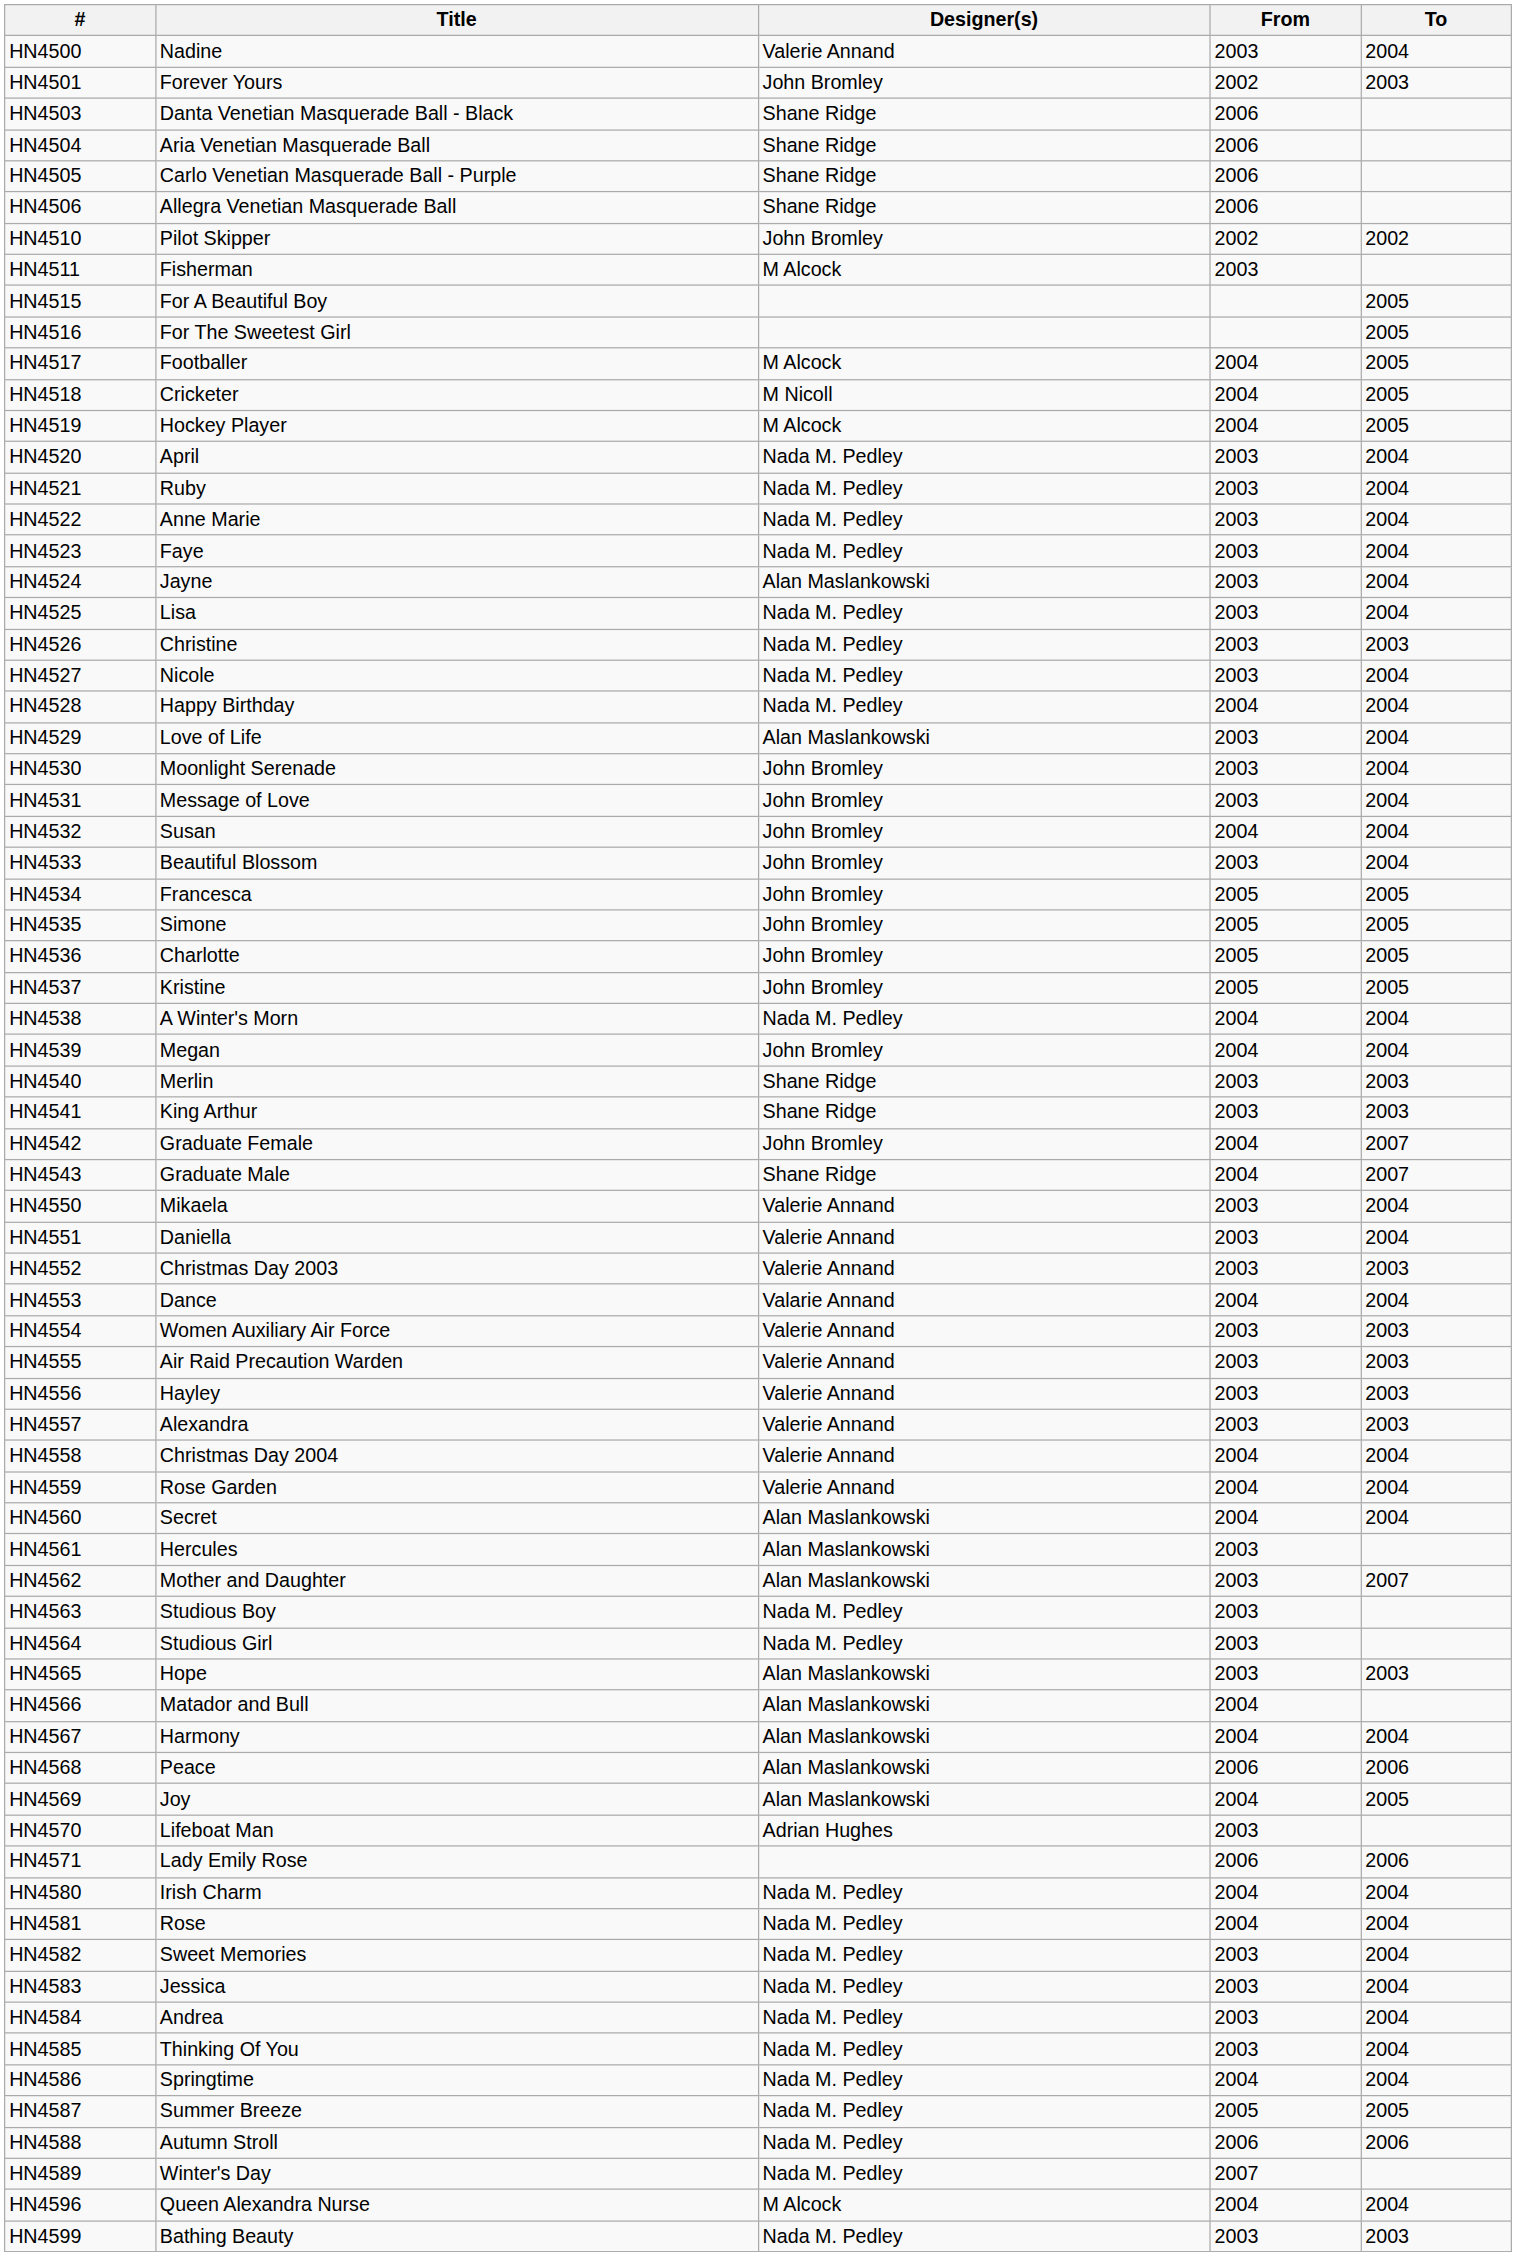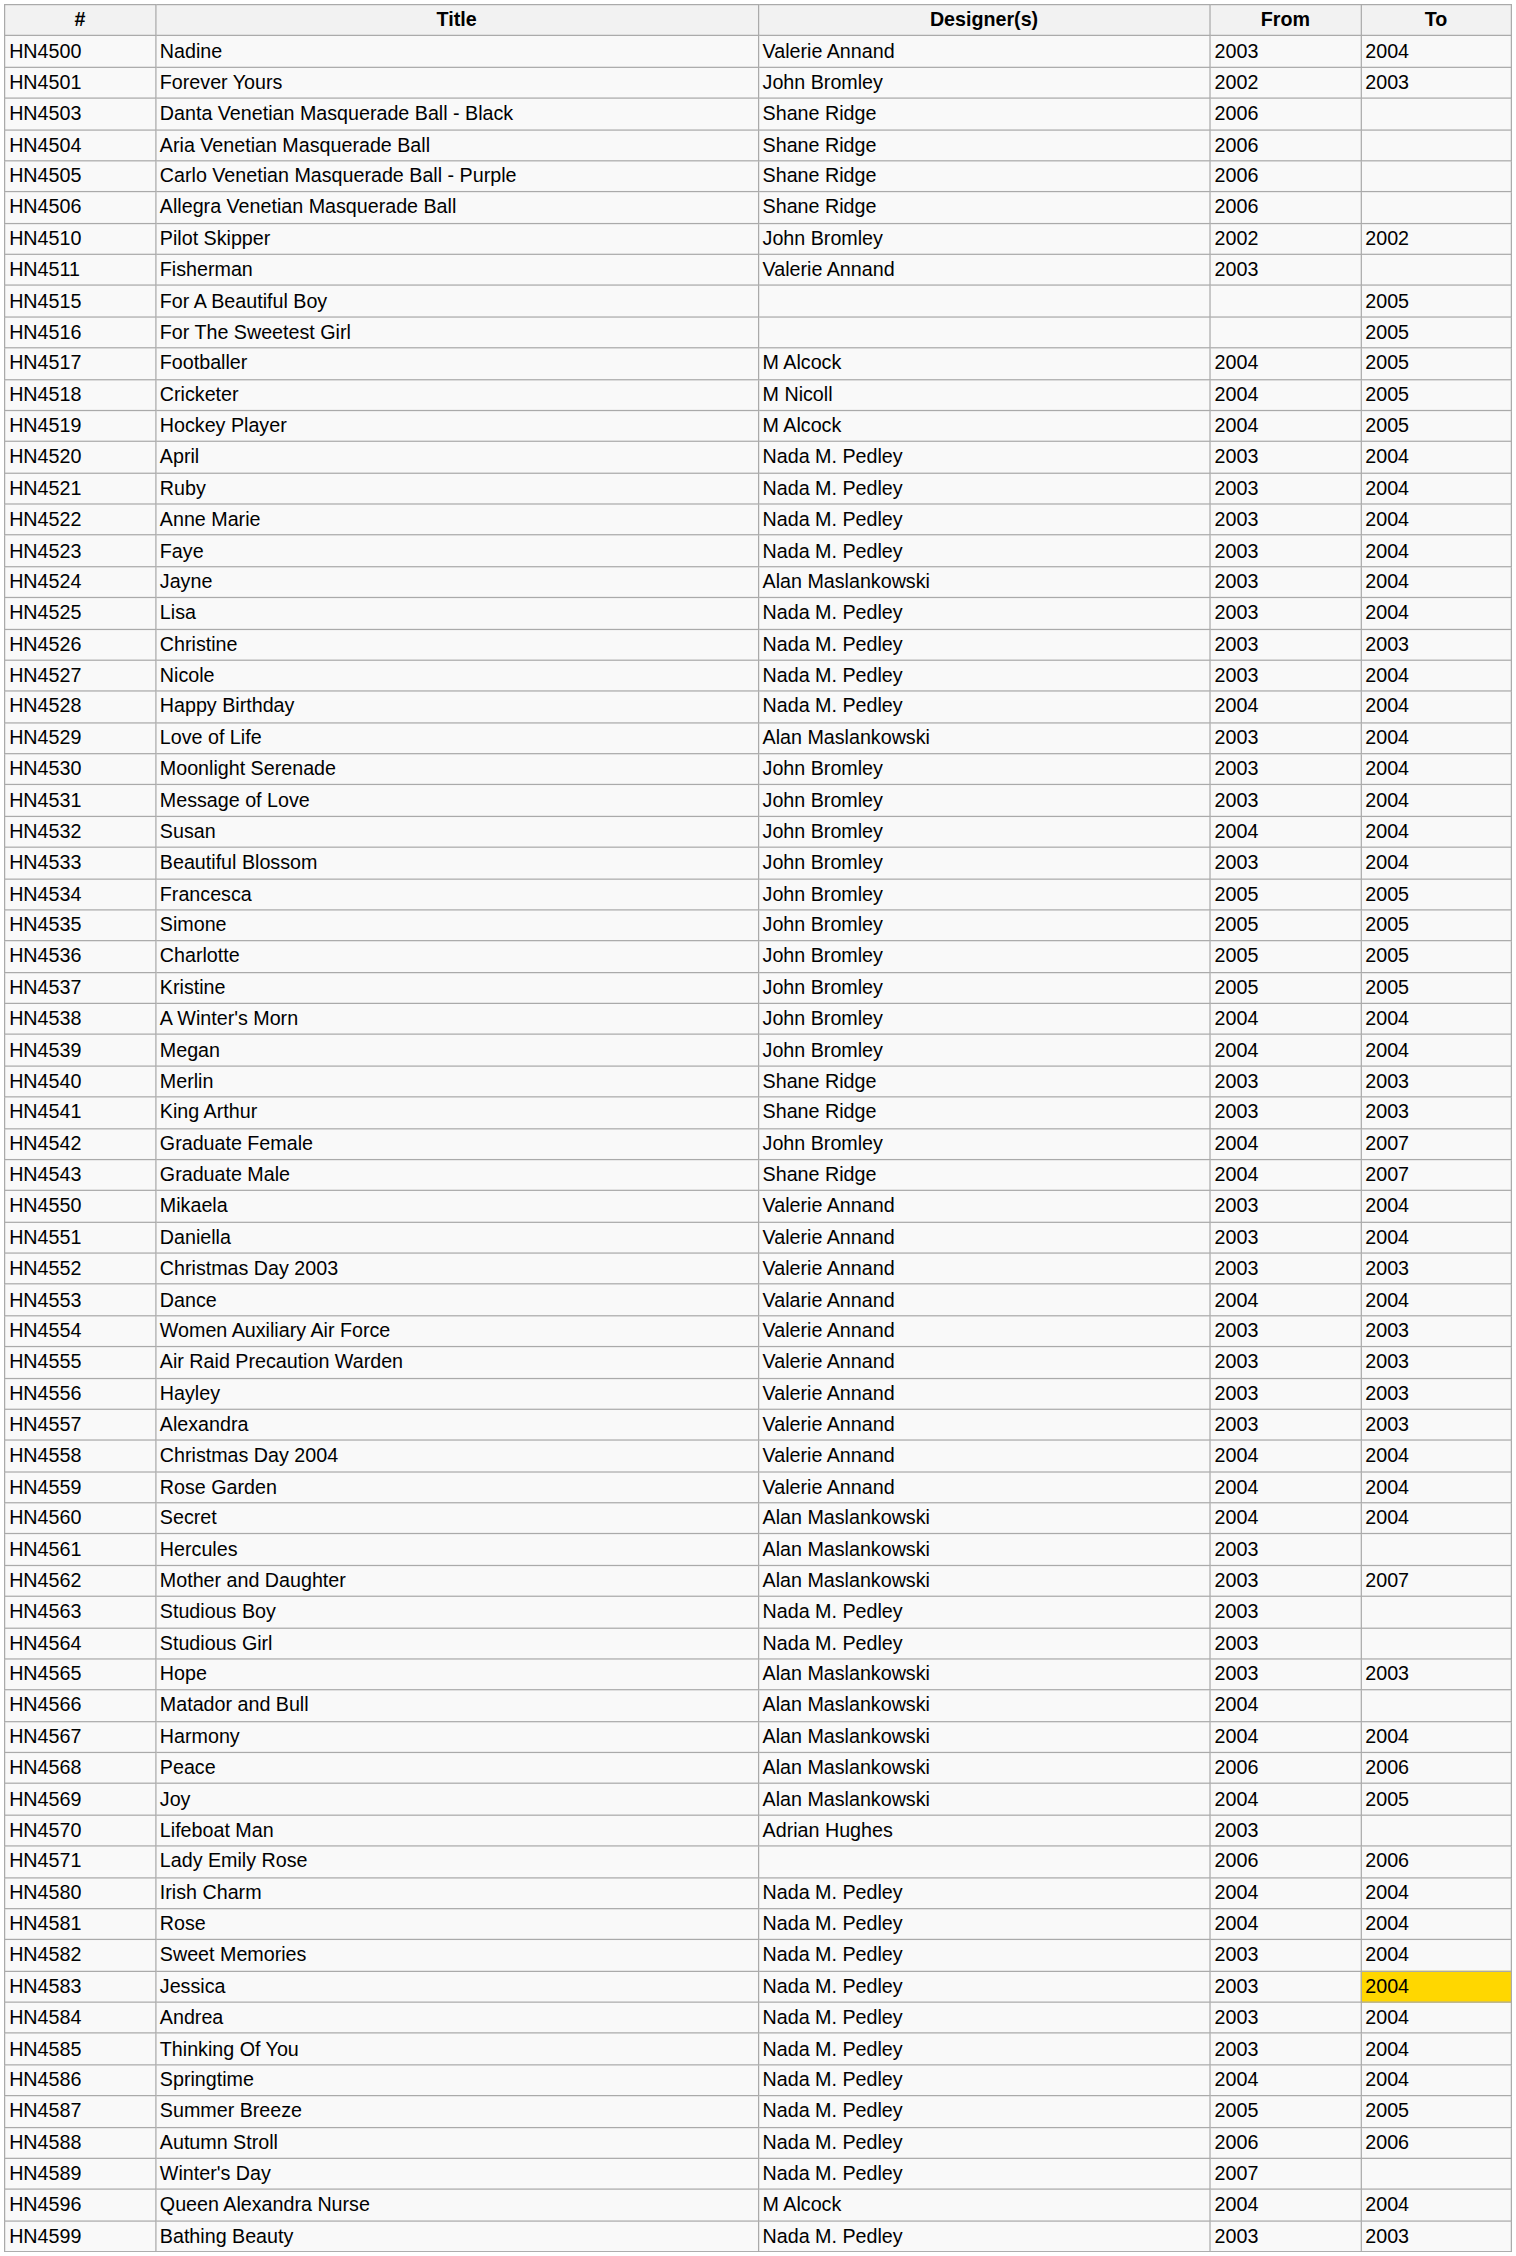 <table class="wikitable collapsible" width="97%" border="1" cellpadding="1" cellspacing="0" align="centre">
 <tr>
 <th width=10%>#</th>
 <th width=40%>Title</th>
 <th width=30%>Designer(s)</th>
 <th width=10%>From</th>
 <th width=10%>To</th>
 </tr>
 <tr>
 <td>HN4500</td>
 <td>Nadine</td>
 <td>Valerie Annand</td>
 <td>2003</td>
 <td>2004</td>
 </tr>
 <tr>
 <td>HN4501</td>
 <td>Forever Yours</td>
 <td>John Bromley</td>
 <td>2002</td>
 <td>2003</td>
 </tr>
 <tr>
 <td>HN4503</td>
 <td>Danta Venetian Masquerade Ball - Black</td>
 <td>Shane Ridge</td>
 <td>2006</td>
 <td></td>
 </tr>
 <tr>
 <td>HN4504</td>
 <td>Aria Venetian Masquerade Ball</td>
 <td>Shane Ridge</td>
 <td>2006</td>
 <td></td>
 </tr>
 <tr>
 <td>HN4505</td>
 <td>Carlo Venetian Masquerade Ball - Purple</td>
 <td>Shane Ridge</td>
 <td>2006</td>
 <td></td>
 </tr>
 <tr>
 <td>HN4506</td>
 <td>Allegra Venetian Masquerade Ball</td>
 <td>Shane Ridge</td>
 <td>2006</td>
 <td></td>
 </tr>
 <tr>
 <td>HN4510</td>
 <td>Pilot Skipper</td>
 <td>John Bromley</td>
 <td>2002</td>
 <td>2002</td>
 </tr>
 <tr>
 <td>HN4511</td>
 <td>Fisherman</td>
-<td>M Alcock</td>
+<td>Valerie Annand</td>
 <td>2003</td>
 <td></td>
 </tr>
 <tr>
 <td>HN4515</td>
 <td>For A Beautiful Boy</td>
 <td></td>
 <td></td>
 <td>2005</td>
 </tr>
 <tr>
 <td>HN4516</td>
 <td>For The Sweetest Girl</td>
 <td></td>
 <td></td>
 <td>2005</td>
 </tr>
 <tr>
 <td>HN4517</td>
 <td>Footballer</td>
 <td>M Alcock</td>
 <td>2004</td>
 <td>2005</td>
 </tr>
 <tr>
 <td>HN4518</td>
 <td>Cricketer</td>
 <td>M Nicoll</td>
 <td>2004</td>
 <td>2005</td>
 </tr>
 <tr>
 <td>HN4519</td>
 <td>Hockey Player</td>
 <td>M Alcock</td>
 <td>2004</td>
 <td>2005</td>
 </tr>
 <tr>
 <td>HN4520</td>
 <td>April</td>
 <td>Nada M. Pedley</td>
 <td>2003</td>
 <td>2004</td>
 </tr>
 <tr>
 <td>HN4521</td>
 <td>Ruby</td>
 <td>Nada M. Pedley</td>
 <td>2003</td>
 <td>2004</td>
 </tr>
 <tr>
 <td>HN4522</td>
 <td>Anne Marie</td>
 <td>Nada M. Pedley</td>
 <td>2003</td>
 <td>2004</td>
 </tr>
 <tr>
 <td>HN4523</td>
 <td>Faye</td>
 <td>Nada M. Pedley</td>
 <td>2003</td>
 <td>2004</td>
 </tr>
 <tr>
 <td>HN4524</td>
 <td>Jayne</td>
 <td>Alan Maslankowski</td>
 <td>2003</td>
 <td>2004</td>
 </tr>
 <tr>
 <td>HN4525</td>
 <td>Lisa</td>
 <td>Nada M. Pedley</td>
 <td>2003</td>
 <td>2004</td>
 </tr>
 <tr>
 <td>HN4526</td>
 <td>Christine</td>
 <td>Nada M. Pedley</td>
 <td>2003</td>
 <td>2003</td>
 </tr>
 <tr>
 <td>HN4527</td>
 <td>Nicole</td>
 <td>Nada M. Pedley</td>
 <td>2003</td>
 <td>2004</td>
 </tr>
 <tr>
 <td>HN4528</td>
 <td>Happy Birthday</td>
 <td>Nada M. Pedley</td>
 <td>2004</td>
 <td>2004</td>
 </tr>
 <tr>
 <td>HN4529</td>
 <td>Love of Life</td>
 <td>Alan Maslankowski</td>
 <td>2003</td>
 <td>2004</td>
 </tr>
 <tr>
 <td>HN4530</td>
 <td>Moonlight Serenade</td>
 <td>John Bromley</td>
 <td>2003</td>
 <td>2004</td>
 </tr>
 <tr>
 <td>HN4531</td>
 <td>Message of Love</td>
 <td>John Bromley</td>
 <td>2003</td>
 <td>2004</td>
 </tr>
 <tr>
 <td>HN4532</td>
 <td>Susan</td>
 <td>John Bromley</td>
 <td>2004</td>
 <td>2004</td>
 </tr>
 <tr>
 <td>HN4533</td>
 <td>Beautiful Blossom</td>
 <td>John Bromley</td>
 <td>2003</td>
 <td>2004</td>
 </tr>
 <tr>
 <td>HN4534</td>
 <td>Francesca</td>
 <td>John Bromley</td>
 <td>2005</td>
 <td>2005</td>
 </tr>
 <tr>
 <td>HN4535</td>
 <td>Simone</td>
 <td>John Bromley</td>
 <td>2005</td>
 <td>2005</td>
 </tr>
 <tr>
 <td>HN4536</td>
 <td>Charlotte</td>
 <td>John Bromley</td>
 <td>2005</td>
 <td>2005</td>
 </tr>
 <tr>
 <td>HN4537</td>
 <td>Kristine</td>
 <td>John Bromley</td>
 <td>2005</td>
 <td>2005</td>
 </tr>
 <tr>
 <td>HN4538</td>
 <td>A Winter's Morn</td>
-<td>Nada M. Pedley</td>
+<td>John Bromley</td>
 <td>2004</td>
 <td>2004</td>
 </tr>
 <tr>
 <td>HN4539</td>
 <td>Megan</td>
 <td>John Bromley</td>
 <td>2004</td>
 <td>2004</td>
 </tr>
 <tr>
 <td>HN4540</td>
 <td>Merlin</td>
 <td>Shane Ridge</td>
 <td>2003</td>
 <td>2003</td>
 </tr>
 <tr>
 <td>HN4541</td>
 <td>King Arthur</td>
 <td>Shane Ridge</td>
 <td>2003</td>
 <td>2003</td>
 </tr>
 <tr>
 <td>HN4542</td>
 <td>Graduate Female</td>
 <td>John Bromley</td>
 <td>2004</td>
 <td>2007</td>
 </tr>
 <tr>
 <td>HN4543</td>
 <td>Graduate Male</td>
 <td>Shane Ridge</td>
 <td>2004</td>
 <td>2007</td>
 </tr>
 <tr>
 <td>HN4550</td>
 <td>Mikaela</td>
 <td>Valerie Annand</td>
 <td>2003</td>
 <td>2004</td>
 </tr>
 <tr>
 <td>HN4551</td>
 <td>Daniella</td>
 <td>Valerie Annand</td>
 <td>2003</td>
 <td>2004</td>
 </tr>
 <tr>
 <td>HN4552</td>
 <td>Christmas Day 2003</td>
 <td>Valerie Annand</td>
 <td>2003</td>
 <td>2003</td>
 </tr>
 <tr>
 <td>HN4553</td>
 <td>Dance</td>
 <td>Valarie Annand</td>
 <td>2004</td>
 <td>2004</td>
 </tr>
 <tr>
 <td>HN4554</td>
 <td>Women Auxiliary Air Force</td>
 <td>Valerie Annand</td>
 <td>2003</td>
 <td>2003</td>
 </tr>
 <tr>
 <td>HN4555</td>
 <td>Air Raid Precaution Warden</td>
 <td>Valerie Annand</td>
 <td>2003</td>
 <td>2003</td>
 </tr>
 <tr>
 <td>HN4556</td>
 <td>Hayley</td>
 <td>Valerie Annand</td>
 <td>2003</td>
 <td>2003</td>
 </tr>
 <tr>
 <td>HN4557</td>
 <td>Alexandra</td>
 <td>Valerie Annand</td>
 <td>2003</td>
 <td>2003</td>
 </tr>
 <tr>
 <td>HN4558</td>
 <td>Christmas Day 2004</td>
 <td>Valerie Annand</td>
 <td>2004</td>
 <td>2004</td>
 </tr>
 <tr>
 <td>HN4559</td>
 <td>Rose Garden</td>
 <td>Valerie Annand</td>
 <td>2004</td>
 <td>2004</td>
 </tr>
 <tr>
 <td>HN4560</td>
 <td>Secret</td>
 <td>Alan Maslankowski</td>
 <td>2004</td>
 <td>2004</td>
 </tr>
 <tr>
 <td>HN4561</td>
 <td>Hercules</td>
 <td>Alan Maslankowski</td>
 <td>2003</td>
 <td></td>
 </tr>
 <tr>
 <td>HN4562</td>
 <td>Mother and Daughter</td>
 <td>Alan Maslankowski</td>
 <td>2003</td>
 <td>2007</td>
 </tr>
 <tr>
 <td>HN4563</td>
 <td>Studious Boy</td>
 <td>Nada M. Pedley</td>
 <td>2003</td>
 <td></td>
 </tr>
 <tr>
 <td>HN4564</td>
 <td>Studious Girl</td>
 <td>Nada M. Pedley</td>
 <td>2003</td>
 <td></td>
 </tr>
 <tr>
 <td>HN4565</td>
 <td>Hope</td>
 <td>Alan Maslankowski</td>
 <td>2003</td>
 <td>2003</td>
 </tr>
 <tr>
 <td>HN4566</td>
 <td>Matador and Bull</td>
 <td>Alan Maslankowski</td>
 <td>2004</td>
 <td></td>
 </tr>
 <tr>
 <td>HN4567</td>
 <td>Harmony</td>
 <td>Alan Maslankowski</td>
 <td>2004</td>
 <td>2004</td>
 </tr>
 <tr>
 <td>HN4568</td>
 <td>Peace</td>
 <td>Alan Maslankowski</td>
 <td>2006</td>
 <td>2006</td>
 </tr>
 <tr>
 <td>HN4569</td>
 <td>Joy</td>
 <td>Alan Maslankowski</td>
 <td>2004</td>
 <td>2005</td>
 </tr>
 <tr>
 <td>HN4570</td>
 <td>Lifeboat Man</td>
 <td>Adrian Hughes</td>
 <td>2003</td>
 <td></td>
 </tr>
 <tr>
 <td>HN4571</td>
 <td>Lady Emily Rose</td>
 <td></td>
 <td>2006</td>
 <td>2006</td>
 </tr>
 <tr>
 <td>HN4580</td>
 <td>Irish Charm</td>
 <td>Nada M. Pedley</td>
 <td>2004</td>
 <td>2004</td>
 </tr>
 <tr>
 <td>HN4581</td>
 <td>Rose</td>
 <td>Nada M. Pedley</td>
 <td>2004</td>
 <td>2004</td>
 </tr>
 <tr>
 <td>HN4582</td>
 <td>Sweet Memories</td>
 <td>Nada M. Pedley</td>
 <td>2003</td>
 <td>2004</td>
 </tr>
 <tr>
 <td>HN4583</td>
 <td>Jessica</td>
 <td>Nada M. Pedley</td>
 <td>2003</td>
-<td>2004</td>
+<td style="background: gold;">2004</td>
 </tr>
 <tr>
 <td>HN4584</td>
 <td>Andrea</td>
 <td>Nada M. Pedley</td>
 <td>2003</td>
 <td>2004</td>
 </tr>
 <tr>
 <td>HN4585</td>
 <td>Thinking Of You</td>
 <td>Nada M. Pedley</td>
 <td>2003</td>
 <td>2004</td>
 </tr>
 <tr>
 <td>HN4586</td>
 <td>Springtime</td>
 <td>Nada M. Pedley</td>
 <td>2004</td>
 <td>2004</td>
 </tr>
 <tr>
 <td>HN4587</td>
 <td>Summer Breeze</td>
 <td>Nada M. Pedley</td>
 <td>2005</td>
 <td>2005</td>
 </tr>
 <tr>
 <td>HN4588</td>
 <td>Autumn Stroll</td>
 <td>Nada M. Pedley</td>
 <td>2006</td>
 <td>2006</td>
 </tr>
 <tr>
 <td>HN4589</td>
 <td>Winter's Day</td>
 <td>Nada M. Pedley</td>
 <td>2007</td>
 <td></td>
 </tr>
 <tr>
 <td>HN4596</td>
 <td>Queen Alexandra Nurse</td>
 <td>M Alcock</td>
 <td>2004</td>
 <td>2004</td>
 </tr>
 <tr>
 <td>HN4599</td>
 <td>Bathing Beauty</td>
 <td>Nada M. Pedley</td>
 <td>2003</td>
 <td>2003</td>
 </tr>
 <tr>
 </tr>
 </table>
